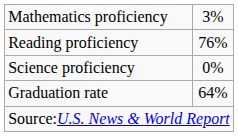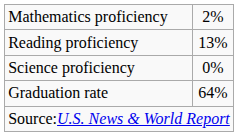 <table class="wikitable" style="float:left">
 <tr>
 </tr>
 <tr>
 <td>Mathematics proficiency</td>
-<td style="text-align: center;">3%</td>
+<td style="text-align: center;">2%</td>
 </tr>
 <tr>
 <td>Reading proficiency</td>
-<td style="text-align: center;">76%</td>
+<td style="text-align: center;">13%</td>
 </tr>
 <tr>
 <td>Science proficiency</td>
 <td style="text-align: center;">0%</td>
 </tr>
 <tr>
 <td>Graduation rate</td>
 <td style="text-align: center;">64%</td>
 </tr>
 <tr>
 <td colspan=2>Source:<em><a href='#'>U.S. News & World Report</a></em></td>
 </tr>
 </table>
